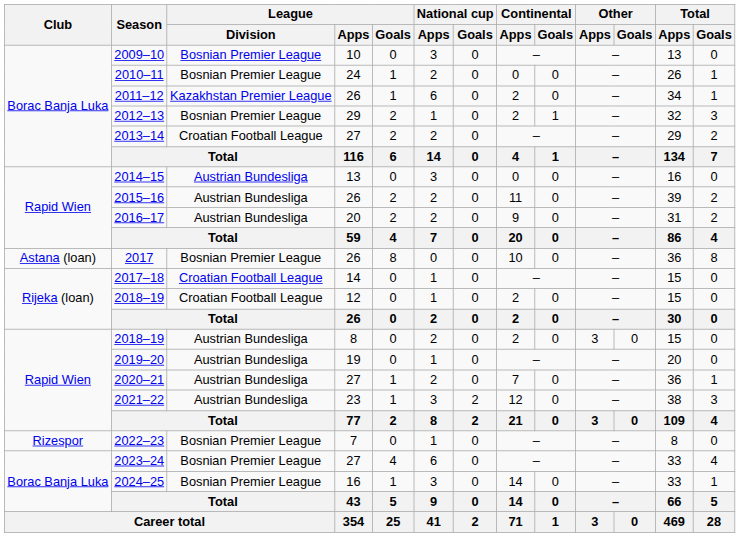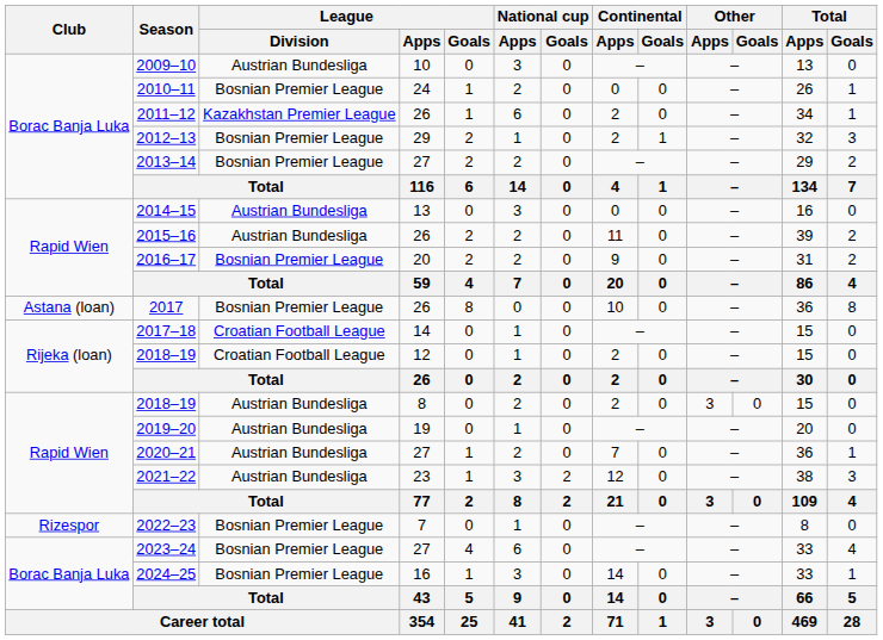 <table class="wikitable" style="text-align:center">
 <tr>
 <th rowspan=2>Club</th>
 <th rowspan=2>Season</th>
 <th colspan=3>League</th>
 <th colspan=2>National cup</th>
 <th colspan=2>Continental</th>
 <th colspan=2>Other</th>
 <th colspan=2>Total</th>
 </tr>
 <tr>
 <th>Division</th>
 <th>Apps</th>
 <th>Goals</th>
 <th>Apps</th>
 <th>Goals</th>
 <th>Apps</th>
 <th>Goals</th>
 <th>Apps</th>
 <th>Goals</th>
 <th>Apps</th>
 <th>Goals</th>
 </tr>
 <tr>
 <td rowspan=6><a href='#'>Borac Banja Luka</a></td>
 <td><a href='#'>2009–10</a></td>
-<td><a href='#'>Bosnian Premier League</a></td>
+<td>Austrian Bundesliga</td>
 <td>10</td>
 <td>0</td>
 <td>3</td>
 <td>0</td>
 <td colspan=2>–</td>
 <td colspan=2>–</td>
 <td>13</td>
 <td>0</td>
 </tr>
 <tr>
 <td><a href='#'>2010–11</a></td>
 <td>Bosnian Premier League</td>
 <td>24</td>
 <td>1</td>
 <td>2</td>
 <td>0</td>
 <td>0</td>
 <td>0</td>
 <td colspan=2>–</td>
 <td>26</td>
 <td>1</td>
 </tr>
 <tr>
 <td><a href='#'>2011–12</a></td>
 <td><a href='#'>Kazakhstan Premier League</a></td>
 <td>26</td>
 <td>1</td>
 <td>6</td>
 <td>0</td>
 <td>2</td>
 <td>0</td>
 <td colspan=2>–</td>
 <td>34</td>
 <td>1</td>
 </tr>
 <tr>
 <td><a href='#'>2012–13</a></td>
 <td>Bosnian Premier League</td>
 <td>29</td>
 <td>2</td>
 <td>1</td>
 <td>0</td>
 <td>2</td>
 <td>1</td>
 <td colspan=2>–</td>
 <td>32</td>
 <td>3</td>
 </tr>
 <tr>
 <td><a href='#'>2013–14</a></td>
-<td>Croatian Football League</td>
+<td>Bosnian Premier League</td>
 <td>27</td>
 <td>2</td>
 <td>2</td>
 <td>0</td>
 <td colspan=2>–</td>
 <td colspan=2>–</td>
 <td>29</td>
 <td>2</td>
 </tr>
 <tr>
 <th colspan=2>Total</th>
 <th>116</th>
 <th>6</th>
 <th>14</th>
 <th>0</th>
 <th>4</th>
 <th>1</th>
 <th colspan=2>–</th>
 <th>134</th>
 <th>7</th>
 </tr>
 <tr>
 <td rowspan=4><a href='#'>Rapid Wien</a></td>
 <td><a href='#'>2014–15</a></td>
 <td><a href='#'>Austrian Bundesliga</a></td>
 <td>13</td>
 <td>0</td>
 <td>3</td>
 <td>0</td>
 <td>0</td>
 <td>0</td>
 <td colspan=2>–</td>
 <td>16</td>
 <td>0</td>
 </tr>
 <tr>
 <td><a href='#'>2015–16</a></td>
 <td>Austrian Bundesliga</td>
 <td>26</td>
 <td>2</td>
 <td>2</td>
 <td>0</td>
 <td>11</td>
 <td>0</td>
 <td colspan=2>–</td>
 <td>39</td>
 <td>2</td>
 </tr>
 <tr>
 <td><a href='#'>2016–17</a></td>
-<td>Austrian Bundesliga</td>
+<td><a href='#'>Bosnian Premier League</a></td>
 <td>20</td>
 <td>2</td>
 <td>2</td>
 <td>0</td>
 <td>9</td>
 <td>0</td>
 <td colspan=2>–</td>
 <td>31</td>
 <td>2</td>
 </tr>
 <tr>
 <th colspan=2>Total</th>
 <th>59</th>
 <th>4</th>
 <th>7</th>
 <th>0</th>
 <th>20</th>
 <th>0</th>
 <th colspan=2>–</th>
 <th>86</th>
 <th>4</th>
 </tr>
 <tr>
 <td><a href='#'>Astana</a> (loan)</td>
 <td><a href='#'>2017</a></td>
 <td>Bosnian Premier League</td>
 <td>26</td>
 <td>8</td>
 <td>0</td>
 <td>0</td>
 <td>10</td>
 <td>0</td>
 <td colspan=2>–</td>
 <td>36</td>
 <td>8</td>
 </tr>
 <tr>
 <td rowspan=3><a href='#'>Rijeka</a> (loan)</td>
 <td><a href='#'>2017–18</a></td>
 <td><a href='#'>Croatian Football League</a></td>
 <td>14</td>
 <td>0</td>
 <td>1</td>
 <td>0</td>
 <td colspan=2>–</td>
 <td colspan=2>–</td>
 <td>15</td>
 <td>0</td>
 </tr>
 <tr>
 <td><a href='#'>2018–19</a></td>
 <td>Croatian Football League</td>
 <td>12</td>
 <td>0</td>
 <td>1</td>
 <td>0</td>
 <td>2</td>
 <td>0</td>
 <td colspan=2>–</td>
 <td>15</td>
 <td>0</td>
 </tr>
 <tr>
 <th colspan=2>Total</th>
 <th>26</th>
 <th>0</th>
 <th>2</th>
 <th>0</th>
 <th>2</th>
 <th>0</th>
 <th colspan=2>–</th>
 <th>30</th>
 <th>0</th>
 </tr>
 <tr>
 <td rowspan=5><a href='#'>Rapid Wien</a></td>
 <td><a href='#'>2018–19</a></td>
 <td>Austrian Bundesliga</td>
 <td>8</td>
 <td>0</td>
 <td>2</td>
 <td>0</td>
 <td>2</td>
 <td>0</td>
 <td>3</td>
 <td>0</td>
 <td>15</td>
 <td>0</td>
 </tr>
 <tr>
 <td><a href='#'>2019–20</a></td>
 <td>Austrian Bundesliga</td>
 <td>19</td>
 <td>0</td>
 <td>1</td>
 <td>0</td>
 <td colspan=2>–</td>
 <td colspan=2>–</td>
 <td>20</td>
 <td>0</td>
 </tr>
 <tr>
 <td><a href='#'>2020–21</a></td>
 <td>Austrian Bundesliga</td>
 <td>27</td>
 <td>1</td>
 <td>2</td>
 <td>0</td>
 <td>7</td>
 <td>0</td>
 <td colspan=2>–</td>
 <td>36</td>
 <td>1</td>
 </tr>
 <tr>
 <td><a href='#'>2021–22</a></td>
 <td>Austrian Bundesliga</td>
 <td>23</td>
 <td>1</td>
 <td>3</td>
 <td>2</td>
 <td>12</td>
 <td>0</td>
 <td colspan=2>–</td>
 <td>38</td>
 <td>3</td>
 </tr>
 <tr>
 <th colspan=2>Total</th>
 <th>77</th>
 <th>2</th>
 <th>8</th>
 <th>2</th>
 <th>21</th>
 <th>0</th>
 <th>3</th>
 <th>0</th>
 <th>109</th>
 <th>4</th>
 </tr>
 <tr>
 <td><a href='#'>Rizespor</a></td>
 <td><a href='#'>2022–23</a></td>
 <td>Bosnian Premier League</td>
 <td>7</td>
 <td>0</td>
 <td>1</td>
 <td>0</td>
 <td colspan=2>–</td>
 <td colspan=2>–</td>
 <td>8</td>
 <td>0</td>
 </tr>
 <tr>
 <td rowspan=3><a href='#'>Borac Banja Luka</a></td>
 <td><a href='#'>2023–24</a></td>
 <td>Bosnian Premier League</td>
 <td>27</td>
 <td>4</td>
 <td>6</td>
 <td>0</td>
 <td colspan=2>–</td>
 <td colspan=2>–</td>
 <td>33</td>
 <td>4</td>
 </tr>
 <tr>
 <td><a href='#'>2024–25</a></td>
 <td>Bosnian Premier League</td>
 <td>16</td>
 <td>1</td>
 <td>3</td>
 <td>0</td>
 <td>14</td>
 <td>0</td>
 <td colspan=2>–</td>
 <td>33</td>
 <td>1</td>
 </tr>
 <tr>
 <th colspan=2>Total</th>
 <th>43</th>
 <th>5</th>
 <th>9</th>
 <th>0</th>
 <th>14</th>
 <th>0</th>
 <th colspan=2>–</th>
 <th>66</th>
 <th>5</th>
 </tr>
 <tr>
 <th colspan=3>Career total</th>
 <th>354</th>
 <th>25</th>
 <th>41</th>
 <th>2</th>
 <th>71</th>
 <th>1</th>
 <th>3</th>
 <th>0</th>
 <th>469</th>
 <th>28</th>
 </tr>
 </table>
